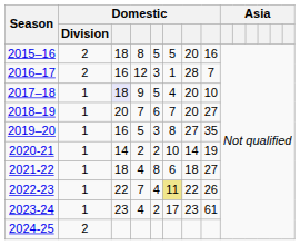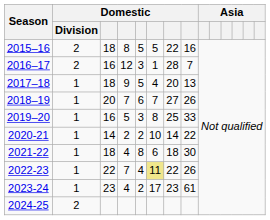 <table class="wikitable sortable" style="text-align: center">
 <tr>
 <th scope="col" rowspan="2">Season</th>
 <th colspan=7 class="unsortable">Domestic</th>
 <th colspan=6 class="unsortable">Asia</th>
 </tr>
 <tr>
 <th>Division</th>
 <th></th>
 <th></th>
 <th></th>
 <th></th>
 <th></th>
 <th></th>
 <th></th>
 <th></th>
 <th></th>
 <th></th>
 <th></th>
 <th></th>
 </tr>
 <tr>
 <td><a href='#'>2015–16</a></td>
 <td>2</td>
 <td>18</td>
 <td>8</td>
 <td>5</td>
 <td>5</td>
-<td>20</td>
+<td>22</td>
 <td>16</td>
 <td colspan="6" rowspan="10"><em>Not qualified</em></td>
 </tr>
 <tr>
 <td><a href='#'>2016–17</a></td>
 <td>2</td>
 <td>16</td>
 <td>12</td>
 <td>3</td>
 <td>1</td>
 <td>28</td>
 <td>7</td>
 </tr>
 <tr>
 <td><a href='#'>2017–18</a></td>
 <td>1</td>
-<td style="background: lavender;">18</td>
+<td>18</td>
 <td>9</td>
 <td>5</td>
 <td>4</td>
 <td>20</td>
-<td>10</td>
+<td>13</td>
 </tr>
 <tr>
 <td><a href='#'>2018–19</a></td>
 <td>1</td>
 <td>20</td>
 <td>7</td>
 <td>6</td>
 <td>7</td>
-<td>20</td>
 <td>27</td>
+<td>26</td>
 </tr>
 <tr>
 <td><a href='#'>2019–20</a></td>
 <td>1</td>
 <td>16</td>
 <td>5</td>
 <td>3</td>
 <td>8</td>
-<td>27</td>
-<td>35</td>
+<td>25</td>
+<td>33</td>
 </tr>
 <tr>
 <td><a href='#'>2020-21</a></td>
 <td>1</td>
 <td>14</td>
 <td>2</td>
 <td>2</td>
 <td>10</td>
 <td>14</td>
-<td>19</td>
+<td>22</td>
 </tr>
 <tr>
 <td><a href='#'>2021-22</a></td>
 <td>1</td>
 <td>18</td>
 <td>4</td>
 <td>8</td>
 <td>6</td>
 <td>18</td>
-<td>27</td>
+<td>30</td>
 </tr>
 <tr>
 <td><a href='#'>2022-23</a></td>
 <td>1</td>
 <td>22</td>
 <td>7</td>
 <td>4</td>
 <td style="background: khaki;">11</td>
 <td>22</td>
 <td>26</td>
 </tr>
 <tr>
 <td><a href='#'>2023-24</a></td>
 <td>1</td>
 <td>23</td>
 <td>4</td>
 <td>2</td>
 <td>17</td>
 <td>23</td>
 <td>61</td>
 </tr>
 <tr>
 <td><a href='#'>2024-25</a></td>
 <td>2</td>
 <td></td>
 <td></td>
 <td></td>
 <td></td>
 <td></td>
 <td></td>
 </tr>
 </table>
